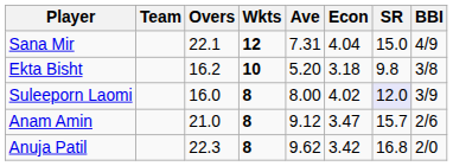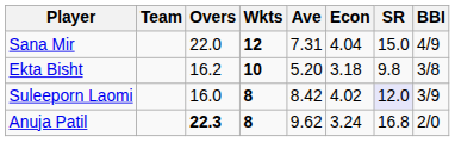 <table class="wikitable sortable">
 <tr>
 <th>Player</th>
 <th>Team</th>
 <th>Overs</th>
 <th>Wkts</th>
 <th>Ave</th>
 <th>Econ</th>
 <th>SR</th>
 <th>BBI</th>
 </tr>
 <tr>
 <td><a href='#'>Sana Mir</a></td>
 <td></td>
-<td>22.1</td>
+<td>22.0</td>
 <td><strong>12</strong></td>
 <td>7.31</td>
 <td>4.04</td>
 <td>15.0</td>
 <td>4/9</td>
 </tr>
 <tr>
 <td><a href='#'>Ekta Bisht</a></td>
 <td></td>
 <td>16.2</td>
 <td><strong>10</strong></td>
 <td>5.20</td>
 <td>3.18</td>
 <td>9.8</td>
 <td>3/8</td>
 </tr>
 <tr>
 <td><a href='#'>Suleeporn Laomi</a></td>
 <td></td>
 <td>16.0</td>
 <td><strong>8</strong></td>
-<td>8.00</td>
+<td>8.42</td>
 <td>4.02</td>
 <td style="background: lavender;">12.0</td>
 <td>3/9</td>
 </tr>
 <tr>
-<td><a href='#'>Anam Amin</a></td>
-<td></td>
-<td>21.0</td>
-<td><strong>8</strong></td>
-<td>9.12</td>
-<td>3.47</td>
-<td>15.7</td>
-<td>2/6</td>
-</tr>
-<tr>
 <td><a href='#'>Anuja Patil</a></td>
 <td></td>
-<td>22.3</td>
+<td><strong>22.3</strong></td>
 <td><strong>8</strong></td>
 <td>9.62</td>
-<td>3.42</td>
+<td>3.24</td>
 <td>16.8</td>
 <td>2/0</td>
 </tr>
 </table>
